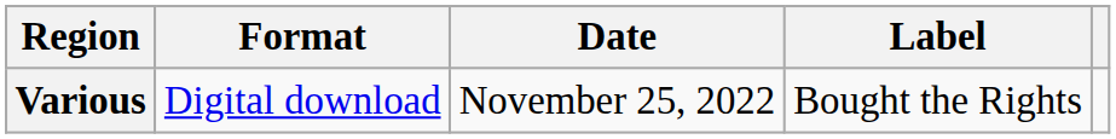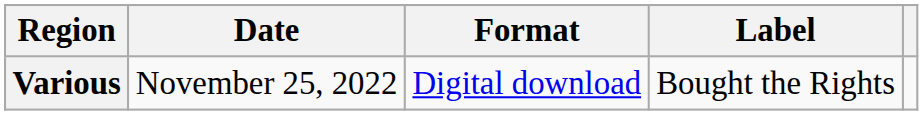 <table class="wikitable plainrowheaders">
 <tr>
 <th scope="col">Region</th>
+<th scope="col">Date</th>
 <th scope="col">Format</th>
-<th scope="col">Date</th>
 <th scope="col">Label</th>
 <th scope="col"></th>
 </tr>
 <tr>
 <th scope="row">Various</th>
+<td>November 25, 2022</td>
 <td><a href='#'>Digital download</a></td>
-<td>November 25, 2022</td>
 <td>Bought the Rights</td>
 <td align="center"></td>
 </tr>
 </table>
